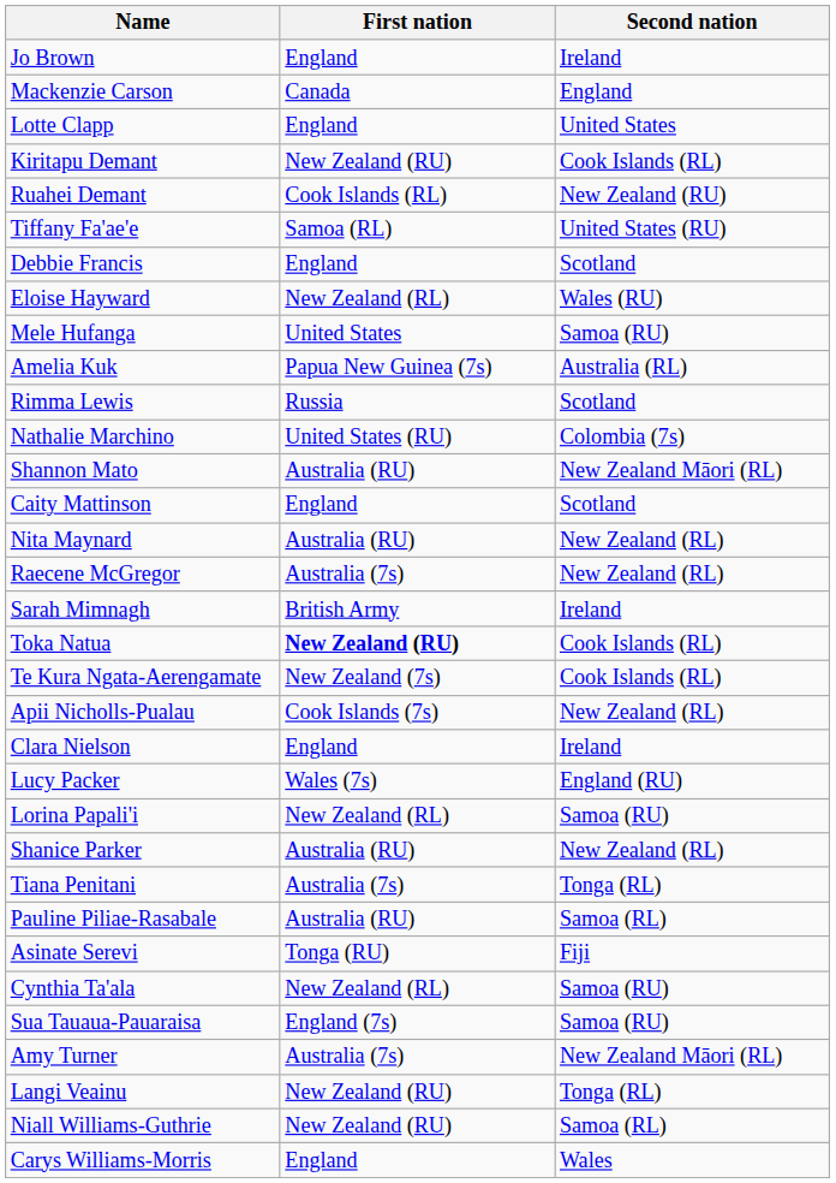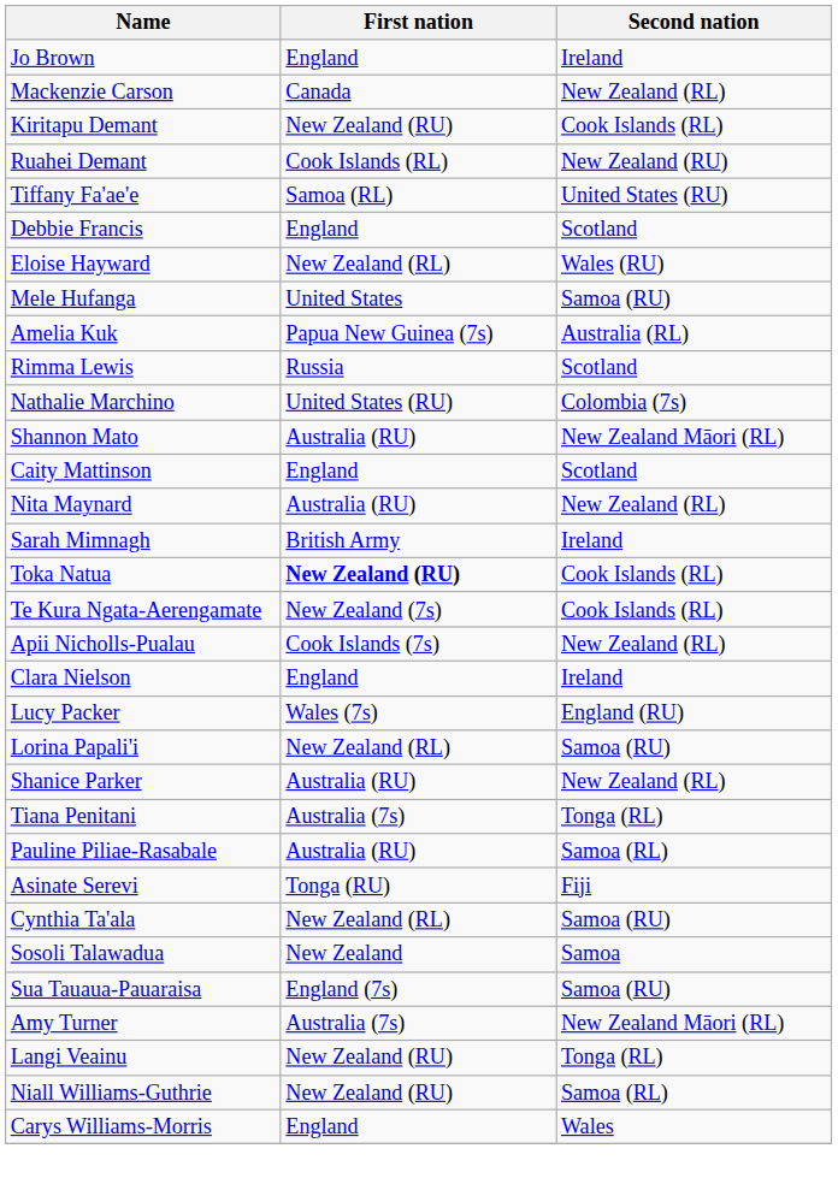 <table class="wikitable sortable sticky-header width=75%">
 <tr>
 <th width=25%>Name</th>
 <th width=25%>First nation</th>
 <th width=25%>Second nation</th>
 </tr>
 <tr>
 <td><a href='#'>Jo Brown</a></td>
 <td> <a href='#'>England</a></td>
 <td> <a href='#'>Ireland</a></td>
 </tr>
 <tr>
 <td><a href='#'>Mackenzie Carson</a></td>
 <td> <a href='#'>Canada</a></td>
-<td> <a href='#'>England</a></td>
-</tr>
-<tr>
-<td><a href='#'>Lotte Clapp</a></td>
-<td> <a href='#'>England</a></td>
-<td> <a href='#'>United States</a></td>
+<td> <a href='#'>New Zealand</a> (<a href='#'>RL</a>)</td>
 </tr>
 <tr>
 <td><a href='#'>Kiritapu Demant</a></td>
 <td> <a href='#'>New Zealand</a> (<a href='#'>RU</a>)</td>
 <td> <a href='#'>Cook Islands</a> (<a href='#'>RL</a>)</td>
 </tr>
 <tr>
 <td><a href='#'>Ruahei Demant</a></td>
 <td> <a href='#'>Cook Islands</a> (<a href='#'>RL</a>)</td>
 <td> <a href='#'>New Zealand</a> (<a href='#'>RU</a>)</td>
 </tr>
 <tr>
 <td><a href='#'>Tiffany Fa'ae'e</a></td>
 <td> <a href='#'>Samoa</a> (<a href='#'>RL</a>) </td>
 <td> <a href='#'>United States</a> (<a href='#'>RU</a>)</td>
 </tr>
 <tr>
 <td><a href='#'>Debbie Francis</a></td>
 <td> <a href='#'>England</a></td>
 <td> <a href='#'>Scotland</a></td>
 </tr>
 <tr>
 <td><a href='#'>Eloise Hayward</a></td>
 <td> <a href='#'>New Zealand</a> (<a href='#'>RL</a>)</td>
 <td> <a href='#'>Wales</a> (<a href='#'>RU</a>)</td>
 </tr>
 <tr>
 <td><a href='#'>Mele Hufanga</a></td>
 <td> <a href='#'>United States</a></td>
 <td> <a href='#'>Samoa</a> (<a href='#'>RU</a>)</td>
 </tr>
 <tr>
 <td><a href='#'>Amelia Kuk</a></td>
 <td> <a href='#'>Papua New Guinea</a> (<a href='#'>7s</a>)</td>
 <td> <a href='#'>Australia</a> (<a href='#'>RL</a>)</td>
 </tr>
 <tr>
 <td><a href='#'>Rimma Lewis</a></td>
 <td> <a href='#'>Russia</a></td>
 <td> <a href='#'>Scotland</a></td>
 </tr>
 <tr>
 <td><a href='#'>Nathalie Marchino</a></td>
 <td> <a href='#'>United States</a> (<a href='#'>RU</a>)</td>
 <td> <a href='#'>Colombia</a> (<a href='#'>7s</a>)</td>
 </tr>
 <tr>
 <td><a href='#'>Shannon Mato</a></td>
 <td> <a href='#'>Australia</a> (<a href='#'>RU</a>)</td>
 <td> <a href='#'>New Zealand Māori</a> (<a href='#'>RL</a>)</td>
 </tr>
 <tr>
 <td><a href='#'>Caity Mattinson</a></td>
 <td> <a href='#'>England</a></td>
 <td> <a href='#'>Scotland</a></td>
 </tr>
 <tr>
 <td><a href='#'>Nita Maynard</a></td>
 <td> <a href='#'>Australia</a> (<a href='#'>RU</a>)</td>
-<td> <a href='#'>New Zealand</a> (<a href='#'>RL</a>)</td>
-</tr>
-<tr>
-<td><a href='#'>Raecene McGregor</a></td>
-<td> <a href='#'>Australia</a> (<a href='#'>7s</a>)</td>
 <td> <a href='#'>New Zealand</a> (<a href='#'>RL</a>)</td>
 </tr>
 <tr>
 <td><a href='#'>Sarah Mimnagh</a></td>
 <td> <a href='#'>British Army</a></td>
 <td> <a href='#'>Ireland</a></td>
 </tr>
 <tr>
 <td><a href='#'>Toka Natua</a></td>
 <td><strong> <a href='#'>New Zealand</a> (<a href='#'>RU</a>)</strong></td>
 <td> <a href='#'>Cook Islands</a> (<a href='#'>RL</a>)</td>
 </tr>
 <tr>
 <td><a href='#'>Te Kura Ngata-Aerengamate</a></td>
 <td> <a href='#'>New Zealand</a> (<a href='#'>7s</a>)</td>
 <td> <a href='#'>Cook Islands</a> (<a href='#'>RL</a>)</td>
 </tr>
 <tr>
 <td><a href='#'>Apii Nicholls-Pualau</a></td>
 <td> <a href='#'>Cook Islands</a> (<a href='#'>7s</a>)</td>
 <td> <a href='#'>New Zealand</a> (<a href='#'>RL</a>)</td>
 </tr>
 <tr>
 <td><a href='#'>Clara Nielson</a></td>
 <td> <a href='#'>England</a></td>
 <td> <a href='#'>Ireland</a></td>
 </tr>
 <tr>
 <td><a href='#'>Lucy Packer</a></td>
 <td> <a href='#'>Wales</a> (<a href='#'>7s</a>)</td>
 <td> <a href='#'>England</a> (<a href='#'>RU</a>)</td>
 </tr>
 <tr>
 <td><a href='#'>Lorina Papali'i</a></td>
 <td> <a href='#'>New Zealand</a> (<a href='#'>RL</a>)</td>
 <td> <a href='#'>Samoa</a> (<a href='#'>RU</a>)</td>
 </tr>
 <tr>
 <td><a href='#'>Shanice Parker</a></td>
 <td> <a href='#'>Australia</a> (<a href='#'>RU</a>)</td>
 <td> <a href='#'>New Zealand</a> (<a href='#'>RL</a>)</td>
 </tr>
 <tr>
 <td><a href='#'>Tiana Penitani</a></td>
 <td> <a href='#'>Australia</a> (<a href='#'>7s</a>)</td>
 <td> <a href='#'>Tonga</a> (<a href='#'>RL</a>)</td>
 </tr>
 <tr>
 <td><a href='#'>Pauline Piliae-Rasabale</a></td>
 <td> <a href='#'>Australia</a> (<a href='#'>RU</a>)</td>
 <td> <a href='#'>Samoa</a> (<a href='#'>RL</a>)</td>
 </tr>
 <tr>
 <td><a href='#'>Asinate Serevi</a></td>
 <td> <a href='#'>Tonga</a> (<a href='#'>RU</a>)</td>
 <td> <a href='#'>Fiji</a></td>
 </tr>
 <tr>
 <td><a href='#'>Cynthia Ta'ala</a></td>
 <td> <a href='#'>New Zealand</a> (<a href='#'>RL</a>)</td>
 <td> <a href='#'>Samoa</a> (<a href='#'>RU</a>)</td>
 </tr>
 <tr>
+<td><a href='#'>Sosoli Talawadua</a></td>
+<td> <a href='#'>New Zealand</a></td>
+<td> <a href='#'>Samoa</a></td>
+</tr>
+<tr>
 <td><a href='#'>Sua Tauaua-Pauaraisa</a></td>
 <td> <a href='#'>England</a> (<a href='#'>7s</a>)</td>
 <td> <a href='#'>Samoa</a> (<a href='#'>RU</a>)</td>
 </tr>
 <tr>
 <td><a href='#'>Amy Turner</a></td>
 <td> <a href='#'>Australia</a> (<a href='#'>7s</a>)</td>
 <td> <a href='#'>New Zealand Māori</a> (<a href='#'>RL</a>)</td>
 </tr>
 <tr>
 <td><a href='#'>Langi Veainu</a></td>
 <td> <a href='#'>New Zealand</a> (<a href='#'>RU</a>)</td>
 <td> <a href='#'>Tonga</a> (<a href='#'>RL</a>)</td>
 </tr>
 <tr>
 <td><a href='#'>Niall Williams-Guthrie</a></td>
 <td> <a href='#'>New Zealand</a> (<a href='#'>RU</a>)</td>
 <td> <a href='#'>Samoa</a> (<a href='#'>RL</a>)</td>
 </tr>
 <tr>
 <td><a href='#'>Carys Williams-Morris</a></td>
 <td> <a href='#'>England</a></td>
 <td> <a href='#'>Wales</a></td>
 </tr>
 <tr>
 </tr>
 </table>
